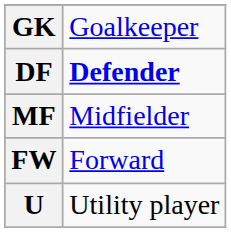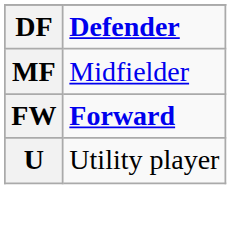 <table class="wikitable sortable">
 <tr>
-</tr>
-<tr>
-<th scope="row">GK</th>
-<td><a href='#'>Goalkeeper</a></td>
 </tr>
 <tr>
 <th scope="row">DF</th>
 <td><strong><a href='#'>Defender</a></strong></td>
 </tr>
 <tr>
 <th scope="row">MF</th>
 <td><a href='#'>Midfielder</a></td>
 </tr>
 <tr>
 <th scope="row">FW</th>
-<td><a href='#'>Forward</a></td>
+<td><strong><a href='#'>Forward</a></strong></td>
 </tr>
 <tr>
 <th scope="row">U</th>
 <td>Utility player</td>
 </tr>
 </table>
